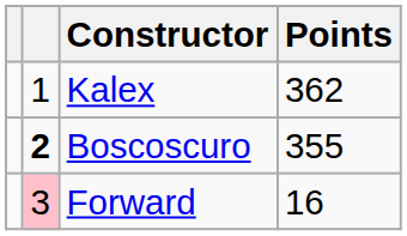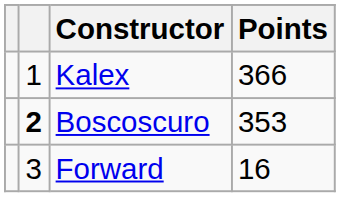 <table class="wikitable" style="font-size: 95%;">
 <tr>
 <th></th>
 <th></th>
 <th>Constructor</th>
 <th>Points</th>
 </tr>
 <tr>
 <td></td>
 <td align=center>1</td>
 <td> <a href='#'>Kalex</a></td>
-<td align=left>362</td>
+<td align=left>366</td>
 </tr>
 <tr>
 <td></td>
 <td align=center><strong>2</strong></td>
 <td> <a href='#'>Boscoscuro</a></td>
-<td align=left>355</td>
+<td align=left>353</td>
 </tr>
 <tr>
 <td></td>
-<td align=center style="background: pink;">3</td>
+<td align=center>3</td>
 <td> <a href='#'>Forward</a></td>
 <td align=left>16</td>
 </tr>
 </table>
